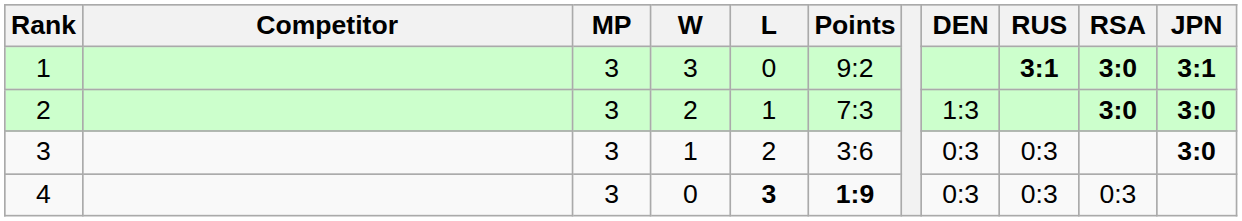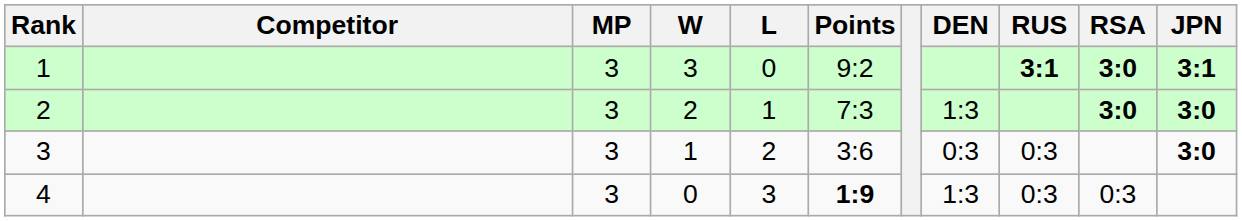 <table class="wikitable" style="text-align:center">
 <tr>
 <th>Rank</th>
 <th style="width:18em">Competitor</th>
 <th style="width:2.5em">MP</th>
 <th style="width:2.5em">W</th>
 <th style="width:2.5em">L</th>
 <th>Points</th>
 <th rowspan="5"> </th>
 <th style="width:2.5em">DEN</th>
 <th style="width:2.5em">RUS</th>
 <th style="width:2.5em">RSA</th>
 <th style="width:2.5em">JPN</th>
 </tr>
 <tr style="background:#cfc;">
 <td>1</td>
 <td style="text-align:left"></td>
 <td>3</td>
 <td>3</td>
 <td>0</td>
 <td>9:2</td>
 <td></td>
 <td><strong>3:1</strong></td>
 <td><strong>3:0</strong></td>
 <td><strong>3:1</strong></td>
 </tr>
 <tr style="background:#cfc;">
 <td>2</td>
 <td style="text-align:left"></td>
 <td>3</td>
 <td>2</td>
 <td>1</td>
 <td>7:3</td>
 <td>1:3</td>
 <td></td>
 <td><strong>3:0</strong></td>
 <td><strong>3:0</strong></td>
 </tr>
 <tr>
 <td>3</td>
 <td style="text-align:left"></td>
 <td>3</td>
 <td>1</td>
 <td>2</td>
 <td>3:6</td>
 <td>0:3</td>
 <td>0:3</td>
 <td></td>
 <td><strong>3:0</strong></td>
 </tr>
 <tr>
 <td>4</td>
 <td style="text-align:left"></td>
 <td>3</td>
 <td>0</td>
-<td><strong>3</strong></td>
+<td>3</td>
 <td><strong>1:9</strong></td>
-<td>0:3</td>
+<td>1:3</td>
 <td>0:3</td>
 <td>0:3</td>
 <td></td>
 </tr>
 </table>
